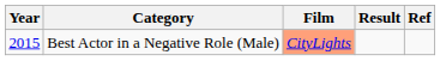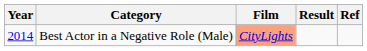 <table class="wikitable" style="text-align:center;">
 <tr>
 <th>Year</th>
 <th>Category</th>
 <th>Film</th>
 <th>Result</th>
 <th>Ref</th>
 </tr>
 <tr>
-<td><a href='#'>2015</a></td>
+<td><a href='#'>2014</a></td>
 <td>Best Actor in a Negative Role (Male)</td>
 <td style="background: lightsalmon;"><a href='#'><em>CityLights</em></a></td>
 <td></td>
 <td></td>
 </tr>
 </table>
